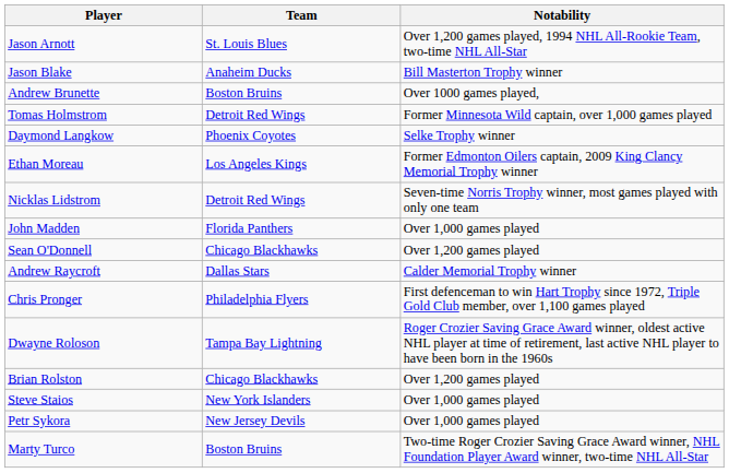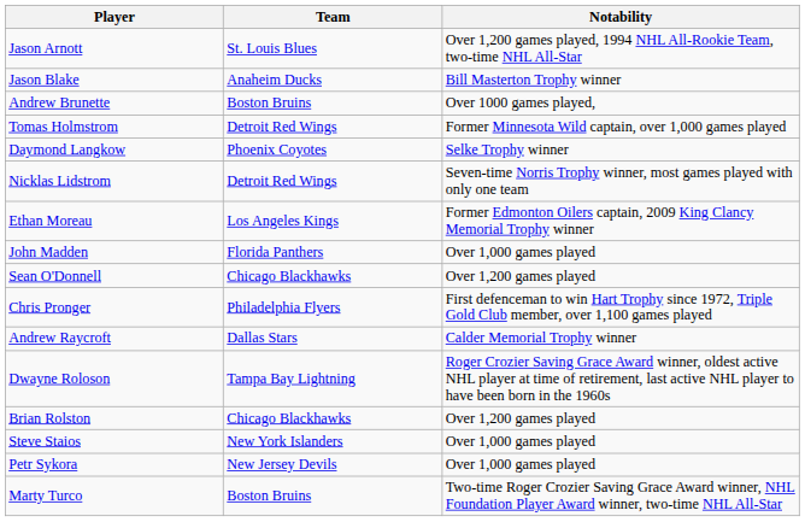 <table class="wikitable">
 <tr>
 <th style="width:15em">Player</th>
 <th style="width:15em">Team</th>
 <th style="width:25em">Notability</th>
 </tr>
 <tr>
 <td><a href='#'>Jason Arnott</a></td>
 <td><a href='#'>St. Louis Blues</a></td>
 <td>Over 1,200 games played, 1994 <a href='#'>NHL All-Rookie Team</a>, two-time <a href='#'>NHL All-Star</a></td>
 </tr>
 <tr>
 <td><a href='#'>Jason Blake</a></td>
 <td><a href='#'>Anaheim Ducks</a></td>
 <td><a href='#'>Bill Masterton Trophy</a> winner</td>
 </tr>
 <tr>
 <td><a href='#'>Andrew Brunette</a></td>
 <td><a href='#'>Boston Bruins</a></td>
 <td>Over 1000 games played,</td>
 </tr>
 <tr>
 <td><a href='#'>Tomas Holmstrom</a></td>
 <td><a href='#'>Detroit Red Wings</a></td>
 <td>Former <a href='#'>Minnesota Wild</a> captain, over 1,000 games played</td>
 </tr>
 <tr>
 <td><a href='#'>Daymond Langkow</a></td>
 <td><a href='#'>Phoenix Coyotes</a></td>
 <td><a href='#'>Selke Trophy</a> winner</td>
 </tr>
 <tr>
+<td><a href='#'>Nicklas Lidstrom</a></td>
+<td><a href='#'>Detroit Red Wings</a></td>
+<td>Seven-time <a href='#'>Norris Trophy</a> winner, most games played with only one team</td>
+</tr>
+<tr>
 <td><a href='#'>Ethan Moreau</a></td>
 <td><a href='#'>Los Angeles Kings</a></td>
 <td>Former <a href='#'>Edmonton Oilers</a> captain, 2009 <a href='#'>King Clancy Memorial Trophy</a> winner</td>
-</tr>
-<tr>
-<td><a href='#'>Nicklas Lidstrom</a></td>
-<td><a href='#'>Detroit Red Wings</a></td>
-<td>Seven-time <a href='#'>Norris Trophy</a> winner, most games played with only one team</td>
 </tr>
 <tr>
 <td><a href='#'>John Madden</a></td>
 <td><a href='#'>Florida Panthers</a></td>
 <td>Over 1,000 games played</td>
 </tr>
 <tr>
 <td><a href='#'>Sean O'Donnell</a></td>
 <td><a href='#'>Chicago Blackhawks</a></td>
 <td>Over 1,200 games played</td>
 </tr>
 <tr>
+<td><a href='#'>Chris Pronger</a></td>
+<td><a href='#'>Philadelphia Flyers</a></td>
+<td>First defenceman to win <a href='#'>Hart Trophy</a> since 1972, <a href='#'>Triple Gold Club</a> member, over 1,100 games played</td>
+</tr>
+<tr>
 <td><a href='#'>Andrew Raycroft</a></td>
 <td><a href='#'>Dallas Stars</a></td>
 <td><a href='#'>Calder Memorial Trophy</a> winner</td>
-</tr>
-<tr>
-<td><a href='#'>Chris Pronger</a></td>
-<td><a href='#'>Philadelphia Flyers</a></td>
-<td>First defenceman to win <a href='#'>Hart Trophy</a> since 1972, <a href='#'>Triple Gold Club</a> member, over 1,100 games played</td>
 </tr>
 <tr>
 <td><a href='#'>Dwayne Roloson</a></td>
 <td><a href='#'>Tampa Bay Lightning</a></td>
 <td><a href='#'>Roger Crozier Saving Grace Award</a> winner, oldest active NHL player at time of retirement, last active NHL player to have been born in the 1960s</td>
 </tr>
 <tr>
 <td><a href='#'>Brian Rolston</a></td>
 <td><a href='#'>Chicago Blackhawks</a></td>
 <td>Over 1,200 games played</td>
 </tr>
 <tr>
 <td><a href='#'>Steve Staios</a></td>
 <td><a href='#'>New York Islanders</a></td>
 <td>Over 1,000 games played</td>
 </tr>
 <tr>
 <td><a href='#'>Petr Sykora</a></td>
 <td><a href='#'>New Jersey Devils</a></td>
 <td>Over 1,000 games played</td>
 </tr>
 <tr>
 <td><a href='#'>Marty Turco</a></td>
 <td><a href='#'>Boston Bruins</a></td>
 <td>Two-time Roger Crozier Saving Grace Award winner, <a href='#'>NHL Foundation Player Award</a> winner, two-time <a href='#'>NHL All-Star</a></td>
 </tr>
 </table>
